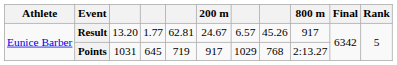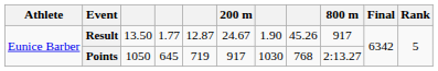 <table class="wikitable" border="1" style="font-size:90%">
 <tr>
 <th>Athlete</th>
 <th>Event</th>
 <th></th>
 <th></th>
 <th></th>
 <th>200 m</th>
 <th></th>
 <th></th>
 <th>800 m</th>
 <th>Final</th>
 <th>Rank</th>
 </tr>
 <tr align=center>
 <td rowspan=2 align=left><a href='#'>Eunice Barber</a></td>
 <th style="font-size:95%">Result</th>
-<td>13.20</td>
+<td>13.50</td>
 <td>1.77</td>
-<td>62.81</td>
+<td>12.87</td>
 <td>24.67</td>
-<td>6.57</td>
+<td>1.90</td>
 <td>45.26</td>
 <td>917</td>
 <td rowspan=2>6342</td>
 <td rowspan=2>5</td>
 </tr>
 <tr align=center>
 <th style="font-size:95%">Points</th>
-<td>1031</td>
+<td>1050</td>
 <td>645</td>
 <td>719</td>
 <td>917</td>
-<td>1029</td>
+<td>1030</td>
 <td>768</td>
 <td>2:13.27</td>
 </tr>
 </table>
